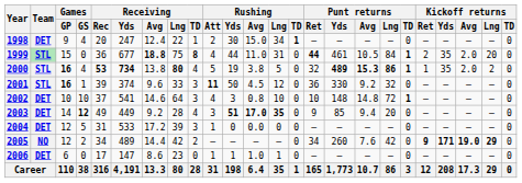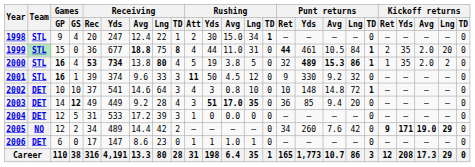 <table class="wikitable" style="text-align:center;">
 <tr>
 <th rowspan="2">Year</th>
 <th rowspan="2">Team</th>
 <th colspan="2">Games</th>
 <th colspan="5">Receiving</th>
 <th colspan="5">Rushing</th>
 <th colspan="5">Punt returns</th>
 <th colspan="5">Kickoff returns</th>
 </tr>
 <tr>
 <th>GP</th>
 <th>GS</th>
 <th>Rec</th>
 <th>Yds</th>
 <th>Avg</th>
 <th>Lng</th>
 <th>TD</th>
 <th>Att</th>
 <th>Yds</th>
 <th>Avg</th>
 <th>Lng</th>
 <th>TD</th>
 <th>Ret</th>
 <th>Yds</th>
 <th>Avg</th>
 <th>Lng</th>
 <th>TD</th>
 <th>Ret</th>
 <th>Yds</th>
 <th>Avg</th>
 <th>Lng</th>
 <th>TD</th>
 </tr>
 <tr>
 <th><a href='#'>1998</a></th>
-<th><a href='#'>DET</a></th>
+<th><a href='#'>STL</a></th>
 <td>9</td>
 <td>4</td>
 <td>20</td>
 <td>247</td>
 <td>12.4</td>
 <td>22</td>
 <td>1</td>
 <td>2</td>
 <td>30</td>
 <td>15.0</td>
 <td>34</td>
 <td><strong>1</strong></td>
 <td>—</td>
 <td>—</td>
 <td>—</td>
 <td>—</td>
 <td>0</td>
 <td>—</td>
 <td>—</td>
 <td>—</td>
 <td>—</td>
 <td>0</td>
 </tr>
 <tr>
 <th><a href='#'>1999</a></th>
 <th style="background:#afe6ba;"><a href='#'>STL</a></th>
 <td>15</td>
 <td>0</td>
 <td>36</td>
 <td>677</td>
 <td><strong>18.8</strong></td>
 <td>75</td>
 <td><strong>8</strong></td>
 <td>4</td>
 <td>44</td>
 <td>11.0</td>
 <td>31</td>
 <td>0</td>
 <td><strong>44</strong></td>
 <td>461</td>
 <td>10.5</td>
 <td>84</td>
 <td><strong>1</strong></td>
 <td>2</td>
 <td>35</td>
 <td>2.0</td>
 <td>20</td>
 <td>0</td>
 </tr>
 <tr>
 <th><a href='#'>2000</a></th>
 <th><a href='#'>STL</a></th>
 <td><strong>16</strong></td>
 <td>4</td>
 <td><strong>53</strong></td>
 <td><strong>734</strong></td>
 <td>13.8</td>
 <td><strong>80</strong></td>
 <td>4</td>
 <td>5</td>
 <td>19</td>
 <td>3.8</td>
 <td>5</td>
 <td>0</td>
 <td>32</td>
 <td><strong>489</strong></td>
 <td><strong>15.3</strong></td>
 <td><strong>86</strong></td>
 <td><strong>1</strong></td>
 <td>1</td>
 <td>35</td>
 <td>2.0</td>
 <td>2</td>
 <td>0</td>
 </tr>
 <tr>
 <th><a href='#'>2001</a></th>
 <th><a href='#'>STL</a></th>
 <td><strong>16</strong></td>
 <td>1</td>
 <td>39</td>
 <td>374</td>
 <td>9.6</td>
 <td>33</td>
 <td>3</td>
 <td><strong>11</strong></td>
 <td>50</td>
 <td>4.5</td>
 <td>12</td>
 <td>0</td>
-<td>36</td>
+<td>9</td>
 <td>330</td>
 <td>9.2</td>
 <td>32</td>
 <td>0</td>
 <td>—</td>
 <td>—</td>
 <td>—</td>
 <td>—</td>
 <td>0</td>
 </tr>
 <tr>
 <th><a href='#'>2002</a></th>
 <th><a href='#'>DET</a></th>
 <td>10</td>
 <td>10</td>
 <td>37</td>
 <td>541</td>
 <td>14.6</td>
 <td>64</td>
 <td>3</td>
 <td>4</td>
 <td>3</td>
 <td>0.8</td>
 <td>10</td>
 <td>0</td>
 <td>10</td>
 <td>148</td>
 <td>14.8</td>
 <td>72</td>
 <td><strong>1</strong></td>
 <td>—</td>
 <td>—</td>
 <td>—</td>
 <td>—</td>
 <td>0</td>
 </tr>
 <tr>
 <th><a href='#'>2003</a></th>
 <th><a href='#'>DET</a></th>
 <td>14</td>
 <td><strong>12</strong></td>
 <td>49</td>
 <td>449</td>
 <td>9.2</td>
 <td>28</td>
 <td>4</td>
 <td>3</td>
 <td><strong>51</strong></td>
 <td><strong>17.0</strong></td>
 <td><strong>35</strong></td>
 <td>0</td>
-<td>9</td>
+<td>36</td>
 <td>85</td>
 <td>9.4</td>
 <td>20</td>
 <td>0</td>
 <td>—</td>
 <td>—</td>
 <td>—</td>
 <td>—</td>
 <td>0</td>
 </tr>
 <tr>
 <th><a href='#'>2004</a></th>
 <th><a href='#'>DET</a></th>
 <td>12</td>
 <td>5</td>
 <td>31</td>
 <td>533</td>
 <td>17.2</td>
 <td>39</td>
 <td>3</td>
 <td>1</td>
 <td>0</td>
 <td>0.0</td>
 <td>0</td>
 <td>0</td>
 <td>—</td>
 <td>—</td>
 <td>—</td>
 <td>—</td>
 <td>0</td>
 <td>—</td>
 <td>—</td>
 <td>—</td>
 <td>—</td>
 <td>0</td>
 </tr>
 <tr>
 <th><a href='#'>2005</a></th>
 <th><a href='#'>NO</a></th>
 <td>12</td>
 <td>2</td>
 <td>34</td>
 <td>489</td>
 <td>14.4</td>
 <td>42</td>
 <td>2</td>
 <td>—</td>
 <td>—</td>
 <td>—</td>
 <td>—</td>
 <td>0</td>
 <td>34</td>
 <td>260</td>
 <td>7.6</td>
 <td>42</td>
 <td>0</td>
 <td><strong>9</strong></td>
 <td><strong>171</strong></td>
 <td><strong>19.0</strong></td>
 <td><strong>29</strong></td>
 <td>0</td>
 </tr>
 <tr>
 <th><a href='#'>2006</a></th>
 <th><a href='#'>DET</a></th>
 <td>6</td>
 <td>0</td>
 <td>17</td>
 <td>147</td>
 <td>8.6</td>
 <td>23</td>
 <td>0</td>
 <td>1</td>
 <td>1</td>
 <td>1.0</td>
 <td>1</td>
 <td>0</td>
 <td>—</td>
 <td>—</td>
 <td>—</td>
 <td>—</td>
 <td>0</td>
 <td>—</td>
 <td>—</td>
 <td>—</td>
 <td>—</td>
 <td>0</td>
 </tr>
 <tr>
 <th colspan="2">Career</th>
 <th>110</th>
 <th>38</th>
 <th>316</th>
 <th>4,191</th>
 <th>13.3</th>
 <th>80</th>
 <th>28</th>
 <th>31</th>
 <th>198</th>
 <th>6.4</th>
 <th>35</th>
 <th>1</th>
 <th>165</th>
 <th>1,773</th>
 <th>10.7</th>
 <th>86</th>
 <th>3</th>
 <th>12</th>
 <th>208</th>
 <th>17.3</th>
 <th>29</th>
 <th>0</th>
 </tr>
 </table>
